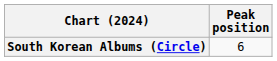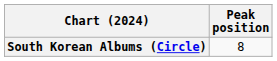 <table class="wikitable sortable plainrowheaders" style="text-align:center;">
 <tr>
 <th scope="col">Chart (2024)</th>
 <th scope="col">Peak<br>position</th>
 </tr>
 <tr>
 <th scope="row">South Korean Albums (<a href='#'>Circle</a>)</th>
-<td>6</td>
+<td>8</td>
 </tr>
 </table>
